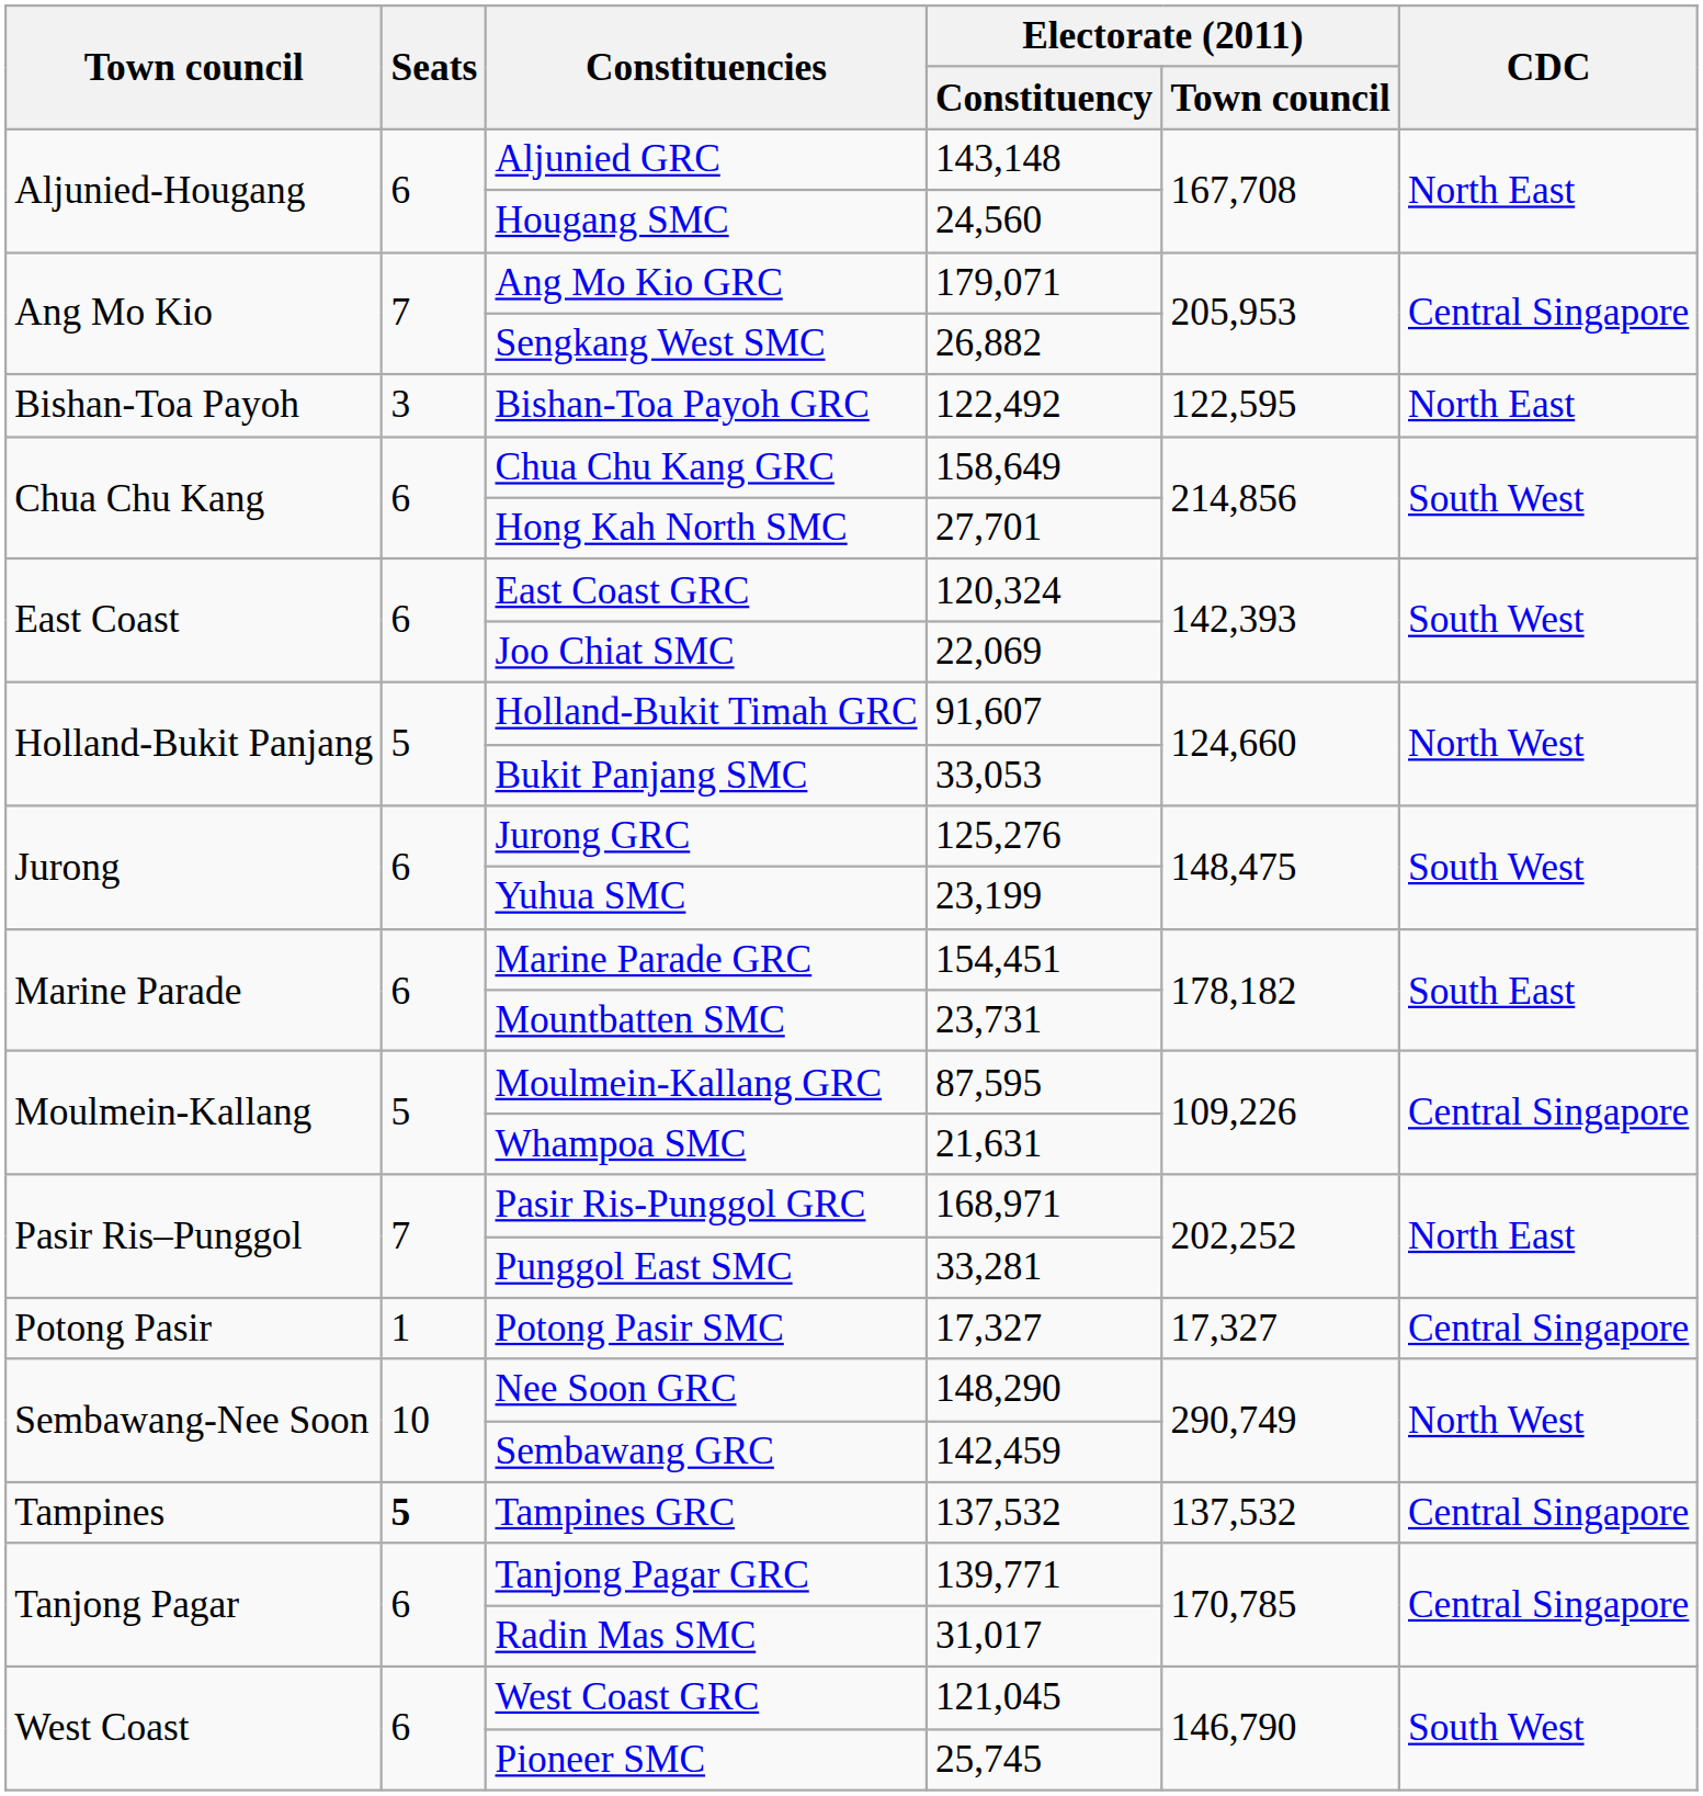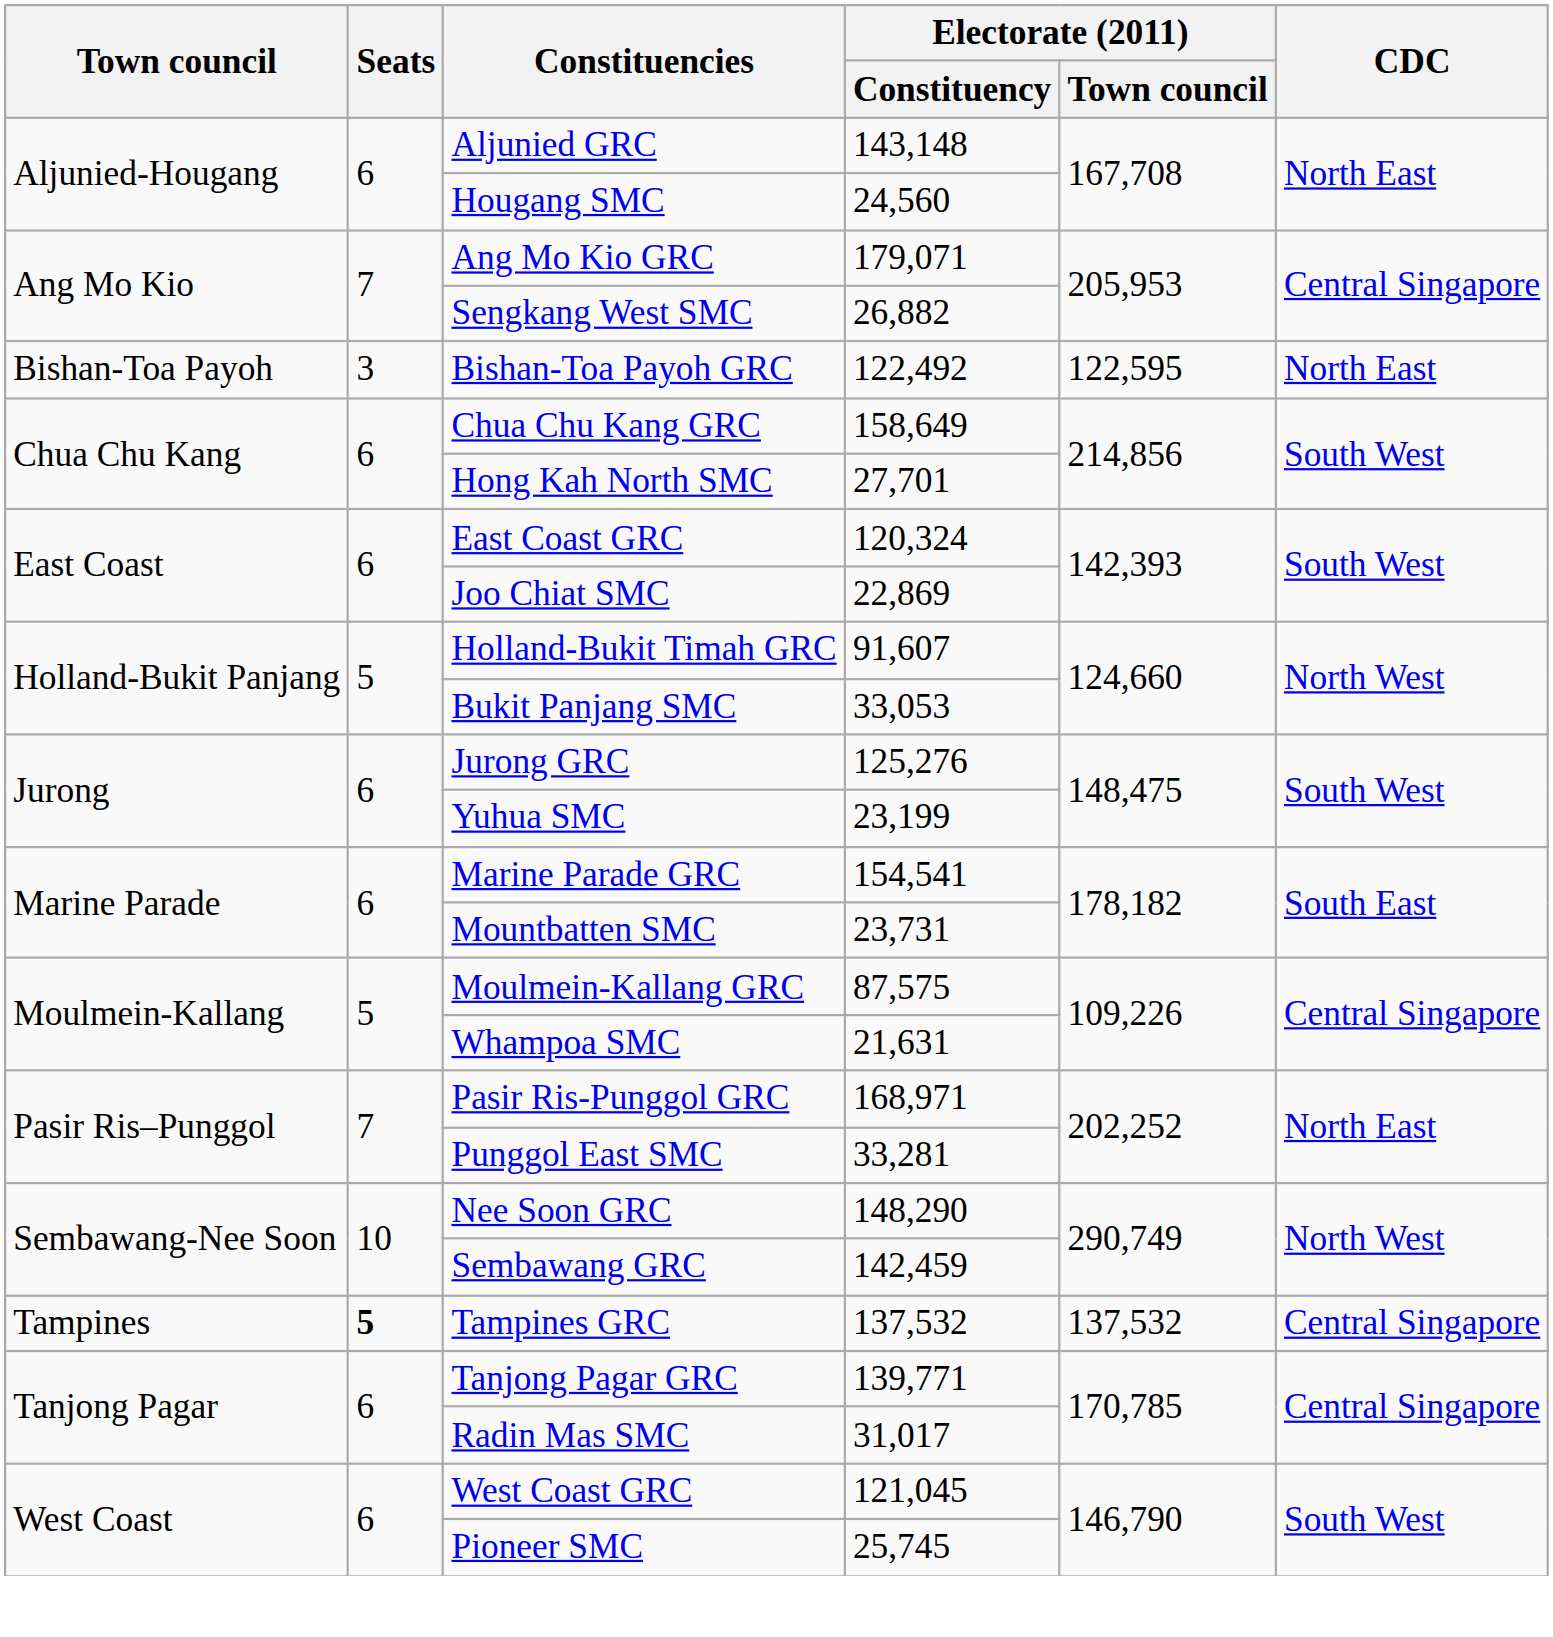 <table class="wikitable sortable">
 <tr>
 <th rowspan="2">Town council</th>
 <th rowspan="2">Seats</th>
 <th rowspan="2">Constituencies</th>
 <th colspan="2">Electorate (2011)</th>
 <th rowspan="2">CDC</th>
 </tr>
 <tr>
 <th>Constituency</th>
 <th>Town council</th>
 </tr>
 <tr>
 <td rowspan="2">Aljunied-Hougang</td>
 <td rowspan="2">6</td>
 <td><a href='#'>Aljunied GRC</a></td>
 <td>143,148</td>
 <td rowspan="2">167,708</td>
 <td rowspan="2"><a href='#'>North East</a></td>
 </tr>
 <tr>
 <td><a href='#'>Hougang SMC</a></td>
 <td>24,560</td>
 </tr>
 <tr>
 <td rowspan="2">Ang Mo Kio</td>
 <td rowspan="2">7</td>
 <td><a href='#'>Ang Mo Kio GRC</a></td>
 <td>179,071</td>
 <td rowspan="2">205,953</td>
 <td rowspan="2"><a href='#'>Central Singapore</a></td>
 </tr>
 <tr>
 <td><a href='#'>Sengkang West SMC</a></td>
 <td>26,882</td>
 </tr>
 <tr>
 <td>Bishan-Toa Payoh</td>
 <td>3</td>
 <td><a href='#'>Bishan-Toa Payoh GRC</a></td>
 <td>122,492</td>
 <td>122,595</td>
 <td><a href='#'>North East</a></td>
 </tr>
 <tr>
 <td rowspan="2">Chua Chu Kang</td>
 <td rowspan="2">6</td>
 <td><a href='#'>Chua Chu Kang GRC</a></td>
 <td>158,649</td>
 <td rowspan="2">214,856</td>
 <td rowspan="2"><a href='#'>South West</a></td>
 </tr>
 <tr>
 <td><a href='#'>Hong Kah North SMC</a></td>
 <td>27,701</td>
 </tr>
 <tr>
 <td rowspan="2">East Coast</td>
 <td rowspan="2">6</td>
 <td><a href='#'>East Coast GRC</a></td>
 <td>120,324</td>
 <td rowspan="2">142,393</td>
 <td rowspan="2"><a href='#'>South West</a></td>
 </tr>
 <tr>
 <td><a href='#'>Joo Chiat SMC</a></td>
-<td>22,069</td>
+<td>22,869</td>
 </tr>
 <tr>
 <td rowspan="2">Holland-Bukit Panjang</td>
 <td rowspan="2">5</td>
 <td><a href='#'>Holland-Bukit Timah GRC</a></td>
 <td>91,607</td>
 <td rowspan="2">124,660</td>
 <td rowspan="2"><a href='#'>North West</a></td>
 </tr>
 <tr>
 <td><a href='#'>Bukit Panjang SMC</a></td>
 <td>33,053</td>
 </tr>
 <tr>
 <td rowspan="2">Jurong</td>
 <td rowspan="2">6</td>
 <td><a href='#'>Jurong GRC</a></td>
 <td>125,276</td>
 <td rowspan="2">148,475</td>
 <td rowspan="2"><a href='#'>South West</a></td>
 </tr>
 <tr>
 <td><a href='#'>Yuhua SMC</a></td>
 <td>23,199</td>
 </tr>
 <tr>
 <td rowspan="2">Marine Parade</td>
 <td rowspan="2">6</td>
 <td><a href='#'>Marine Parade GRC</a></td>
-<td>154,451</td>
+<td>154,541</td>
 <td rowspan="2">178,182</td>
 <td rowspan="2"><a href='#'>South East</a></td>
 </tr>
 <tr>
 <td><a href='#'>Mountbatten SMC</a></td>
 <td>23,731</td>
 </tr>
 <tr>
 <td rowspan="2">Moulmein-Kallang</td>
 <td rowspan="2">5</td>
 <td><a href='#'>Moulmein-Kallang GRC</a></td>
-<td>87,595</td>
+<td>87,575</td>
 <td rowspan="2">109,226</td>
 <td rowspan="2"><a href='#'>Central Singapore</a></td>
 </tr>
 <tr>
 <td><a href='#'>Whampoa SMC</a></td>
 <td>21,631</td>
 </tr>
 <tr>
 <td rowspan="2">Pasir Ris–Punggol</td>
 <td rowspan="2">7</td>
 <td><a href='#'>Pasir Ris-Punggol GRC</a></td>
 <td>168,971</td>
 <td rowspan="2">202,252</td>
 <td rowspan="2"><a href='#'>North East</a></td>
 </tr>
 <tr>
 <td><a href='#'>Punggol East SMC</a></td>
 <td>33,281</td>
-</tr>
-<tr>
-<td>Potong Pasir</td>
-<td>1</td>
-<td><a href='#'>Potong Pasir SMC</a></td>
-<td>17,327</td>
-<td>17,327</td>
-<td><a href='#'>Central Singapore</a></td>
 </tr>
 <tr>
 <td rowspan="2">Sembawang-Nee Soon</td>
 <td rowspan="2">10</td>
 <td><a href='#'>Nee Soon GRC</a></td>
 <td>148,290</td>
 <td rowspan="2">290,749</td>
 <td rowspan="2"><a href='#'>North West</a></td>
 </tr>
 <tr>
 <td><a href='#'>Sembawang GRC</a></td>
 <td>142,459</td>
 </tr>
 <tr>
 <td>Tampines</td>
 <td><strong>5</strong></td>
 <td><a href='#'>Tampines GRC</a></td>
 <td>137,532</td>
 <td>137,532</td>
 <td><a href='#'>Central Singapore</a></td>
 </tr>
 <tr>
 <td rowspan="2">Tanjong Pagar</td>
 <td rowspan="2">6</td>
 <td><a href='#'>Tanjong Pagar GRC</a></td>
 <td>139,771</td>
 <td rowspan="2">170,785</td>
 <td rowspan="2"><a href='#'>Central Singapore</a></td>
 </tr>
 <tr>
 <td><a href='#'>Radin Mas SMC</a></td>
 <td>31,017</td>
 </tr>
 <tr>
 <td rowspan="2">West Coast</td>
 <td rowspan="2">6</td>
 <td><a href='#'>West Coast GRC</a></td>
 <td>121,045</td>
 <td rowspan="2">146,790</td>
 <td rowspan="2"><a href='#'>South West</a></td>
 </tr>
 <tr>
 <td><a href='#'>Pioneer SMC</a></td>
 <td>25,745</td>
 </tr>
 </table>
